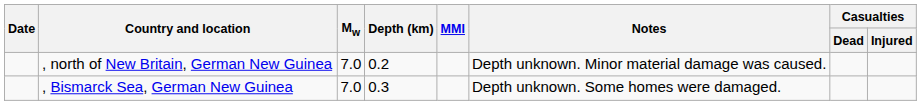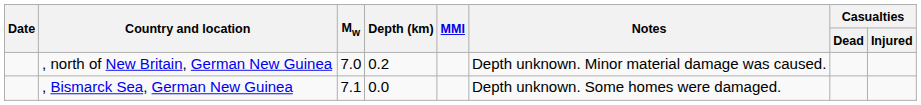 <table class="wikitable sortable sort-under" style="border:1px black; margin-left:1em;">
 <tr>
 <th rowspan="2"><small>Date</small></th>
 <th rowspan="2" style="width: 310px"><small>Country and location</small></th>
 <th rowspan="2"><small>M<sub>w</sub></small></th>
 <th rowspan="2"><small>Depth (km)</small></th>
 <th rowspan="2"><small><a href='#'>MMI</a></small></th>
 <th rowspan="2" class="unsortable"><small>Notes</small></th>
 <th colspan="2"><small>Casualties</small></th>
 </tr>
 <tr>
 <th><small>Dead</small></th>
 <th><small>Injured</small></th>
 </tr>
 <tr>
 <td></td>
 <td>, north of <a href='#'>New Britain</a>, <a href='#'>German New Guinea</a></td>
 <td>7.0</td>
 <td>0.2</td>
 <td></td>
 <td>Depth unknown. Minor material damage was caused.</td>
 <td></td>
 <td></td>
 </tr>
 <tr>
 <td></td>
 <td>, <a href='#'>Bismarck Sea</a>, <a href='#'>German New Guinea</a></td>
-<td>7.0</td>
-<td>0.3</td>
+<td>7.1</td>
+<td>0.0</td>
 <td></td>
 <td>Depth unknown. Some homes were damaged.</td>
 <td></td>
 <td></td>
 </tr>
 </table>
